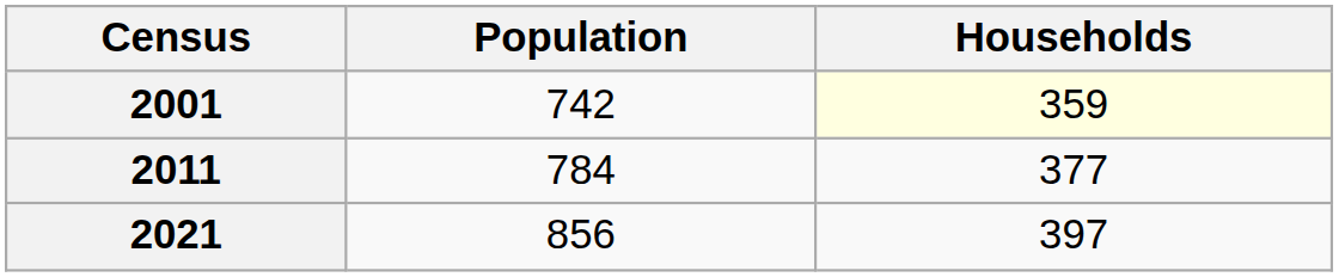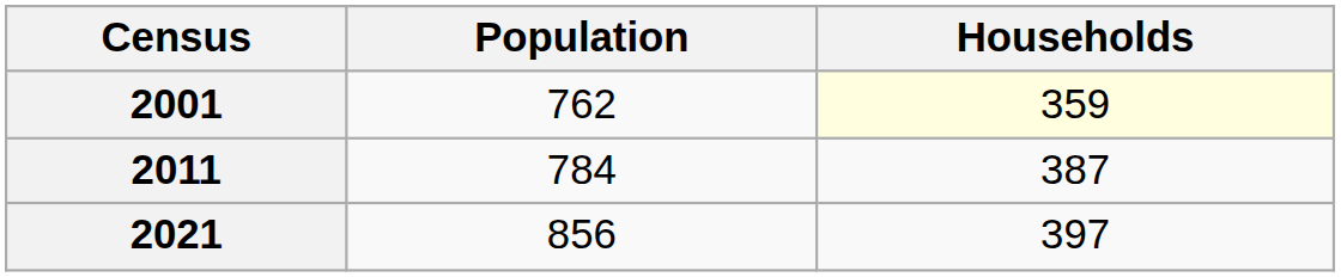 <table class="wikitable" style="width:32em; text-align:center;">
 <tr>
 <th scope=col>Census</th>
 <th scope=col>Population</th>
 <th scope=col>Households</th>
 </tr>
 <tr>
 <th scope=row>2001 </th>
-<td>742</td>
+<td>762</td>
 <td style="background: lightyellow;">359</td>
 </tr>
 <tr>
 <th scope=row>2011 </th>
 <td>784</td>
-<td>377</td>
+<td>387</td>
 </tr>
 <tr>
 <th scope=row>2021 </th>
 <td>856</td>
 <td>397</td>
 </tr>
 </table>
